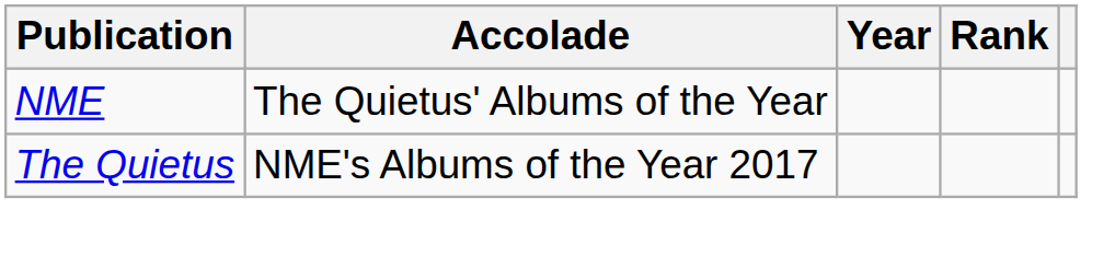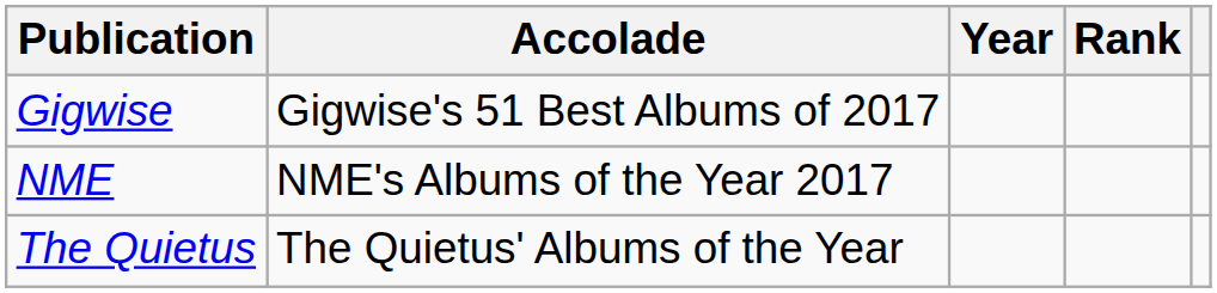 <table class="sortable wikitable">
 <tr>
 <th>Publication</th>
 <th>Accolade</th>
 <th>Year</th>
 <th>Rank</th>
 <th class="unsortable"></th>
 </tr>
 <tr>
+<td><em><a href='#'>Gigwise</a></em></td>
+<td>Gigwise's 51 Best Albums of 2017</td>
+<td></td>
+<td></td>
+<td></td>
+</tr>
+<tr>
 <td><em><a href='#'>NME</a></em></td>
-<td>The Quietus' Albums of the Year</td>
+<td>NME's Albums of the Year 2017</td>
 <td></td>
 <td></td>
 <td></td>
 </tr>
 <tr>
 <td><em><a href='#'>The Quietus</a></em></td>
-<td>NME's Albums of the Year 2017</td>
+<td>The Quietus' Albums of the Year</td>
 <td></td>
 <td></td>
 <td></td>
 </tr>
 </table>
